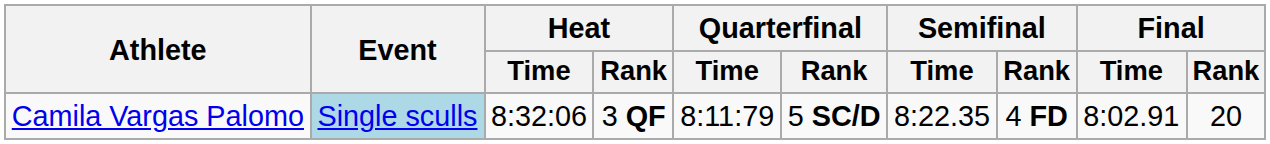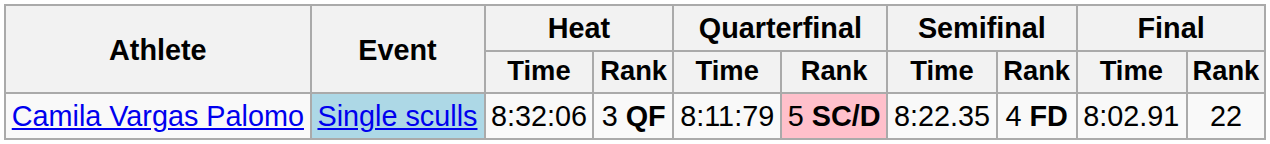 <table class="wikitable" style="font-size:90%">
 <tr>
 <th rowspan="2">Athlete</th>
 <th rowspan="2">Event</th>
 <th colspan="2">Heat</th>
 <th colspan="2">Quarterfinal</th>
 <th colspan="2">Semifinal</th>
 <th colspan="2">Final</th>
 </tr>
 <tr style="font-size:95%">
 <th>Time</th>
 <th>Rank</th>
 <th>Time</th>
 <th>Rank</th>
 <th>Time</th>
 <th>Rank</th>
 <th>Time</th>
 <th>Rank</th>
 </tr>
 <tr align=center>
 <td align=left><a href='#'>Camila Vargas Palomo</a></td>
 <td align=left style="background: lightblue;"><a href='#'>Single sculls</a></td>
 <td>8:32:06</td>
 <td>3 <strong>QF</strong></td>
 <td>8:11:79</td>
-<td>5 <strong>SC/D</strong></td>
+<td style="background: pink;">5 <strong>SC/D</strong></td>
 <td>8:22.35</td>
 <td>4 <strong>FD</strong></td>
 <td>8:02.91</td>
-<td>20</td>
+<td>22</td>
 </tr>
 </table>
